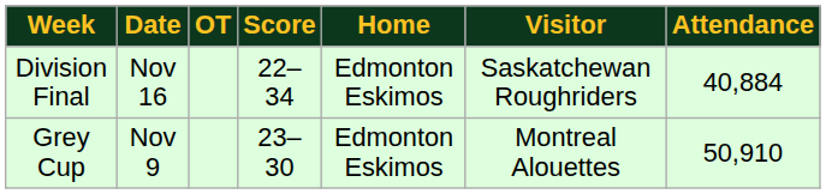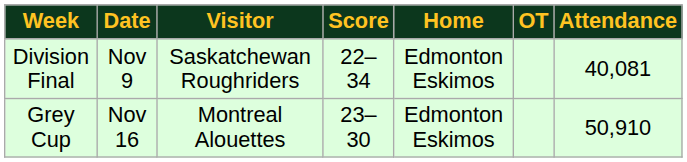 <table class="wikitable" width="80%">
 <tr align="center" style="background:#0C371D;color:#ffc322;">
 <td><strong>Week</strong></td>
 <td><strong>Date</strong></td>
-<td><strong>OT</strong></td>
+<td><strong>Visitor</strong></td>
 <td><strong>Score</strong></td>
 <td><strong>Home</strong></td>
-<td><strong>Visitor</strong></td>
+<td><strong>OT</strong></td>
 <td><strong>Attendance</strong></td>
 </tr>
 <tr align="center" bgcolor="#ddffdd">
 <td>Division Final</td>
-<td>Nov 16</td>
-<td></td>
+<td>Nov 9</td>
+<td>Saskatchewan Roughriders</td>
 <td>22–34</td>
 <td>Edmonton Eskimos</td>
-<td>Saskatchewan Roughriders</td>
-<td>40,884</td>
+<td></td>
+<td>40,081</td>
 </tr>
 <tr align="center" bgcolor="#ddffdd">
 <td>Grey Cup</td>
-<td>Nov 9</td>
-<td></td>
+<td>Nov 16</td>
+<td>Montreal Alouettes</td>
 <td>23–30</td>
 <td>Edmonton Eskimos</td>
-<td>Montreal Alouettes</td>
+<td></td>
 <td>50,910</td>
 </tr>
 </table>
